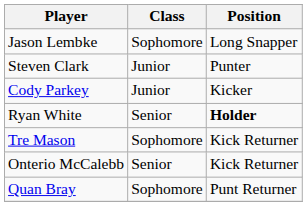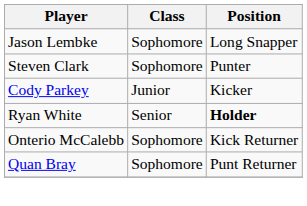 <table class="wikitable" border="1">
 <tr>
 <th>Player</th>
 <th>Class</th>
 <th>Position</th>
 </tr>
 <tr>
 <td>Jason Lembke</td>
 <td>Sophomore</td>
 <td>Long Snapper</td>
 </tr>
 <tr>
 <td>Steven Clark</td>
-<td>Junior</td>
+<td>Sophomore</td>
 <td>Punter</td>
 </tr>
 <tr>
 <td><a href='#'>Cody Parkey</a></td>
 <td>Junior</td>
 <td>Kicker</td>
 </tr>
 <tr>
 <td>Ryan White</td>
 <td>Senior</td>
 <td><strong>Holder</strong></td>
 </tr>
 <tr>
-<td><a href='#'>Tre Mason</a></td>
+<td>Onterio McCalebb</td>
 <td>Sophomore</td>
-<td>Kick Returner</td>
-</tr>
-<tr>
-<td>Onterio McCalebb</td>
-<td>Senior</td>
 <td>Kick Returner</td>
 </tr>
 <tr>
 <td><a href='#'>Quan Bray</a></td>
 <td>Sophomore</td>
 <td>Punt Returner</td>
 </tr>
 <tr>
 </tr>
 </table>
